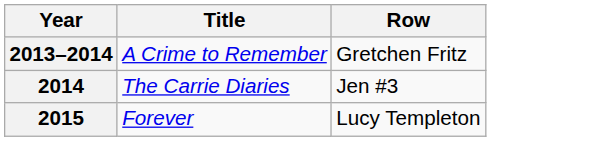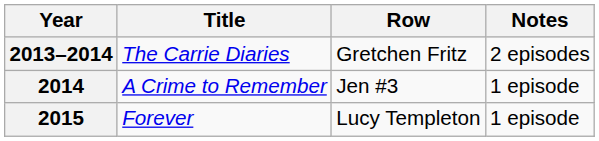 <table class="wikitable plainrowheaders">
 <tr>
 <th scope="col">Year</th>
 <th scope="col">Title</th>
 <th scope="col">Row</th>
+<th scope="col">Notes</th>
 </tr>
 <tr>
 <th scope="row">2013–2014</th>
-<td><em><a href='#'>A Crime to Remember</a></em></td>
+<td><em><a href='#'>The Carrie Diaries</a></em></td>
 <td>Gretchen Fritz</td>
+<td>2 episodes</td>
 </tr>
 <tr>
 <th scope="row">2014</th>
-<td><em><a href='#'>The Carrie Diaries</a></em></td>
+<td><em><a href='#'>A Crime to Remember</a></em></td>
 <td>Jen #3</td>
+<td>1 episode</td>
 </tr>
 <tr>
 <th scope="row">2015</th>
 <td><em><a href='#'>Forever</a></em></td>
 <td>Lucy Templeton</td>
+<td>1 episode</td>
 </tr>
 </table>
